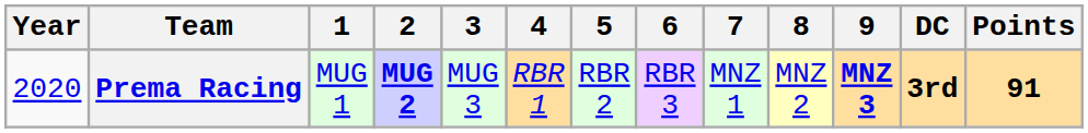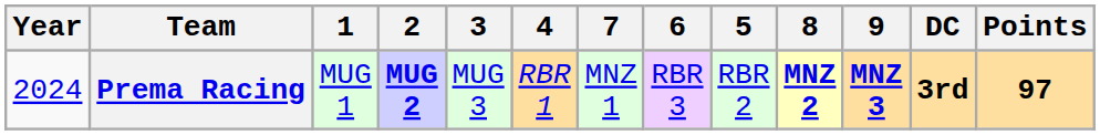 <table class="wikitable" style="text-align:center; font-size:85%">
 <tr>
 <th>Year</th>
 <th>Team</th>
 <th>1</th>
 <th>2</th>
 <th>3</th>
 <th>4</th>
+<th>7</th>
+<th>6</th>
 <th>5</th>
-<th>6</th>
-<th>7</th>
 <th>8</th>
 <th>9</th>
 <th>DC</th>
 <th>Points</th>
 </tr>
 <tr>
-<td><a href='#'>2020</a></td>
+<td><a href='#'>2024</a></td>
 <th nowrap><a href='#'>Prema Racing</a></th>
 <td style="background:#DFFFDF;"><a href='#'>MUG<br>1</a><br></td>
 <td style="background:#CFCFFF;"><strong><a href='#'>MUG<br>2</a><br></strong></td>
 <td style="background:#DFFFDF;"><a href='#'>MUG<br>3</a><br></td>
 <td style="background:#FFDF9F;"><em><a href='#'>RBR<br>1</a></em><br></td>
+<td style="background:#DFFFDF;"><a href='#'>MNZ<br>1</a><br></td>
+<td style="background:#EFCFFF;"><a href='#'>RBR<br>3</a><br></td>
 <td style="background:#DFFFDF;"><a href='#'>RBR<br>2</a><br></td>
-<td style="background:#EFCFFF;"><a href='#'>RBR<br>3</a><br></td>
-<td style="background:#DFFFDF;"><a href='#'>MNZ<br>1</a><br></td>
-<td style="background:#FFFFBF;"><a href='#'>MNZ<br>2</a><br></td>
+<td style="background:#FFFFBF;"><strong><a href='#'>MNZ<br>2</a><br></strong></td>
 <td style="background:#FFDF9F;"><strong><a href='#'>MNZ<br>3</a></strong><br></td>
 <th style="background:#FFDF9F;">3rd</th>
-<th style="background:#FFDF9F;">91</th>
+<th style="background:#FFDF9F;">97</th>
 </tr>
 </table>
